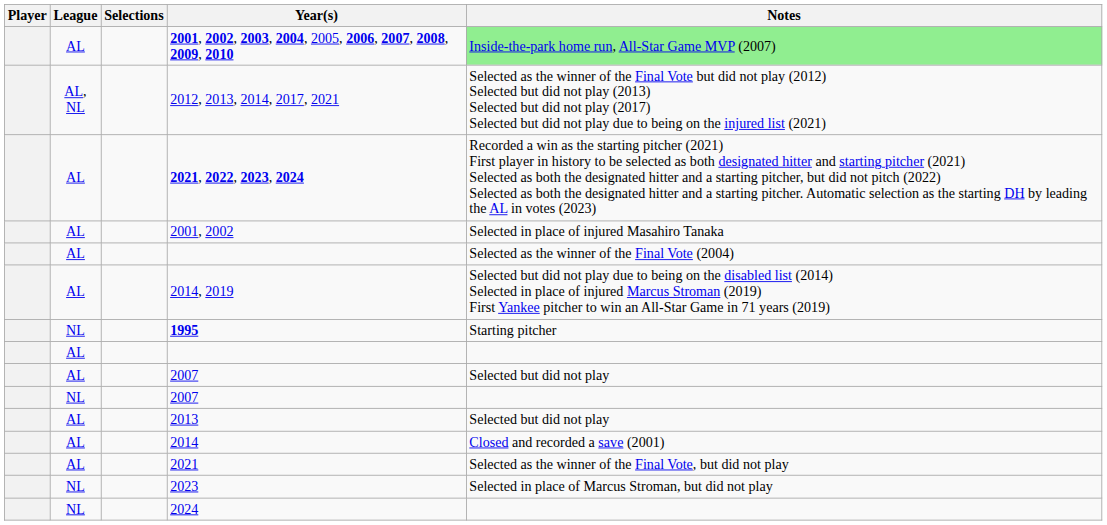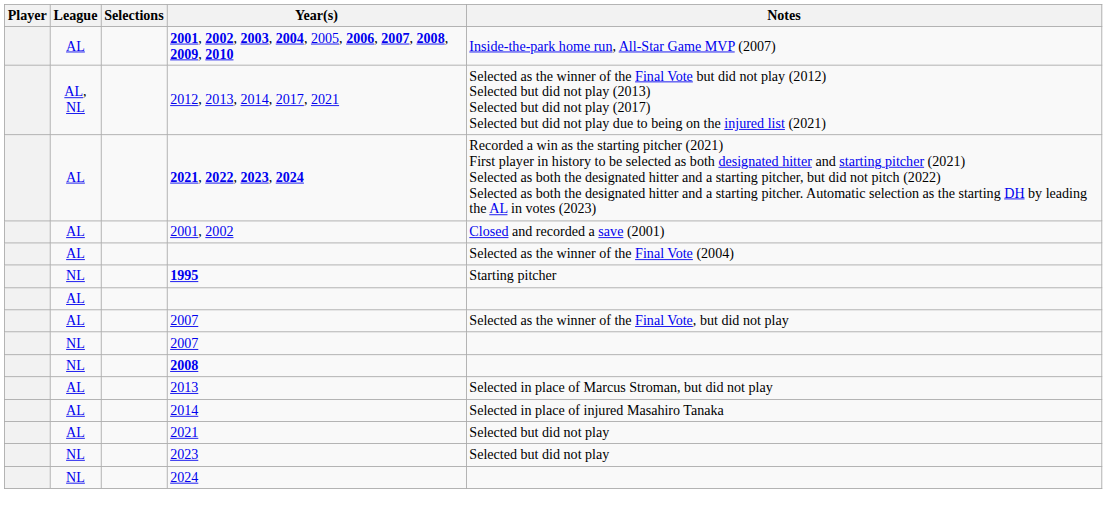 <table class="wikitable sortable plainrowheaders" style="text-align:center" border="1">
 <tr>
 <th scope="col">Player</th>
 <th scope="col">League</th>
 <th scope="col">Selections</th>
 <th scope="col">Year(s)</th>
 <th scope="col" class="unsortable">Notes</th>
 </tr>
 <tr>
 <th scope="row"></th>
 <td><a href='#'>AL</a></td>
 <td></td>
 <td align="left"><a href='#'><strong>2001</strong></a>, <a href='#'><strong>2002</strong></a>, <a href='#'><strong>2003</strong></a>, <a href='#'><strong>2004</strong></a>, <a href='#'>2005</a>, <a href='#'><strong>2006</strong></a>, <a href='#'><strong>2007</strong></a>, <a href='#'><strong>2008</strong></a>, <a href='#'><strong>2009</strong></a>, <a href='#'><strong>2010</strong></a></td>
-<td align="left" style="background: lightgreen;"><a href='#'>Inside-the-park home run</a>, <a href='#'>All-Star Game MVP</a> (2007)</td>
+<td align="left"><a href='#'>Inside-the-park home run</a>, <a href='#'>All-Star Game MVP</a> (2007)</td>
 </tr>
 <tr>
 <th scope="row"></th>
 <td><a href='#'>AL</a>, <a href='#'>NL</a></td>
 <td></td>
 <td align="left"><a href='#'>2012</a>, <a href='#'>2013</a>, <a href='#'>2014</a>, <a href='#'>2017</a>, <a href='#'>2021</a></td>
 <td align="left">Selected as the winner of the <a href='#'>Final Vote</a> but did not play (2012)<br>Selected but did not play (2013)<br>Selected but did not play (2017)<br>Selected but did not play due to being on the <a href='#'>injured list</a> (2021)</td>
 </tr>
 <tr>
 <th scope="row"></th>
 <td><a href='#'>AL</a></td>
 <td></td>
 <td align="left"><a href='#'><strong>2021</strong></a>, <a href='#'><strong>2022</strong></a>, <a href='#'><strong>2023</strong></a>, <a href='#'><strong>2024</strong></a></td>
 <td align="left">Recorded a win as the starting pitcher (2021)<br>First player in history to be selected as both <a href='#'>designated hitter</a> and <a href='#'>starting pitcher</a> (2021)<br>Selected as both the designated hitter and a starting pitcher, but did not pitch (2022)<br>Selected as both the designated hitter and a starting pitcher. Automatic selection as the starting <a href='#'>DH</a> by leading the <a href='#'>AL</a> in votes (2023)</td>
 </tr>
 <tr>
 <th scope="row"></th>
 <td><a href='#'>AL</a></td>
 <td></td>
 <td align="left"><a href='#'>2001</a>, <a href='#'>2002</a></td>
-<td align="left">Selected in place of injured Masahiro Tanaka</td>
+<td align="left"><a href='#'>Closed</a> and recorded a <a href='#'>save</a> (2001)</td>
 </tr>
 <tr>
 <th scope="row"></th>
 <td><a href='#'>AL</a></td>
 <td></td>
 <td align="left"></td>
 <td align="left">Selected as the winner of the <a href='#'>Final Vote</a> (2004)</td>
-</tr>
-<tr>
-<th scope="row"></th>
-<td><a href='#'>AL</a></td>
-<td></td>
-<td align="left"><a href='#'>2014</a>, <a href='#'>2019</a></td>
-<td align="left">Selected but did not play due to being on the <a href='#'>disabled list</a> (2014)<br>Selected in place of injured <a href='#'>Marcus Stroman</a> (2019)<br>First <a href='#'>Yankee</a> pitcher to win an All-Star Game in 71 years (2019)</td>
 </tr>
 <tr>
 <th scope="row"></th>
 <td><a href='#'>NL</a></td>
 <td></td>
 <td align="left"><a href='#'><strong>1995</strong></a></td>
 <td align="left">Starting pitcher</td>
 </tr>
 <tr>
 <th scope="row"></th>
 <td><a href='#'>AL</a></td>
 <td></td>
 <td align="left"></td>
 <td align="left"></td>
 </tr>
 <tr>
 <th scope="row"></th>
 <td><a href='#'>AL</a></td>
 <td></td>
 <td align="left"><a href='#'>2007</a></td>
-<td align="left">Selected but did not play</td>
+<td align="left">Selected as the winner of the <a href='#'>Final Vote</a>, but did not play</td>
 </tr>
 <tr>
 <th scope="row"></th>
 <td><a href='#'>NL</a></td>
 <td></td>
 <td align="left"><a href='#'>2007</a></td>
 <td align="left"></td>
 </tr>
 <tr>
 <th scope="row"></th>
+<td><a href='#'>NL</a></td>
+<td></td>
+<td align="left"><a href='#'><strong>2008</strong></a></td>
+<td align="left"></td>
+</tr>
+<tr>
+<th scope="row"></th>
 <td><a href='#'>AL</a></td>
 <td></td>
 <td align="left"><a href='#'>2013</a></td>
-<td align="left">Selected but did not play</td>
+<td align="left">Selected in place of Marcus Stroman, but did not play</td>
 </tr>
 <tr>
 <th scope="row"></th>
 <td><a href='#'>AL</a></td>
 <td></td>
 <td align="left"><a href='#'>2014</a></td>
-<td align="left"><a href='#'>Closed</a> and recorded a <a href='#'>save</a> (2001)</td>
+<td align="left">Selected in place of injured Masahiro Tanaka</td>
 </tr>
 <tr>
 <th scope="row"></th>
 <td><a href='#'>AL</a></td>
 <td></td>
 <td align="left"><a href='#'>2021</a></td>
-<td align="left">Selected as the winner of the <a href='#'>Final Vote</a>, but did not play</td>
+<td align="left">Selected but did not play</td>
 </tr>
 <tr>
 <th scope="row"></th>
 <td><a href='#'>NL</a></td>
 <td></td>
 <td align="left"><a href='#'>2023</a></td>
-<td align="left">Selected in place of Marcus Stroman, but did not play</td>
+<td align="left">Selected but did not play</td>
 </tr>
 <tr>
 <th scope="row"></th>
 <td><a href='#'>NL</a></td>
 <td></td>
 <td align="left"><a href='#'>2024</a></td>
 <td align="left"></td>
 </tr>
 </table>
